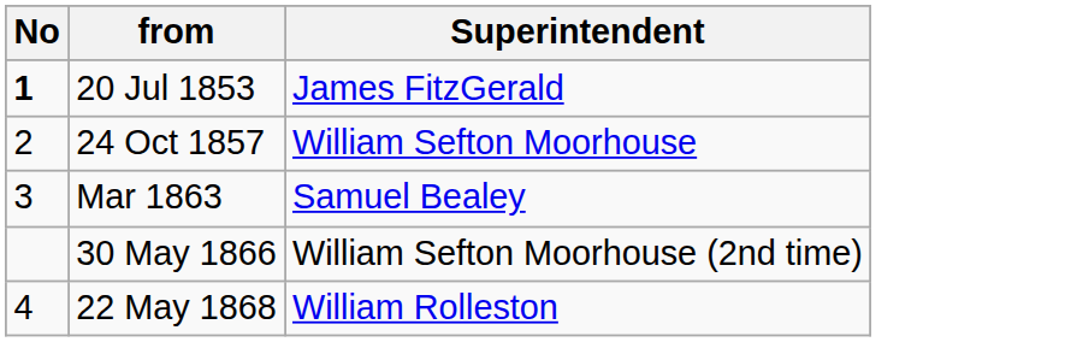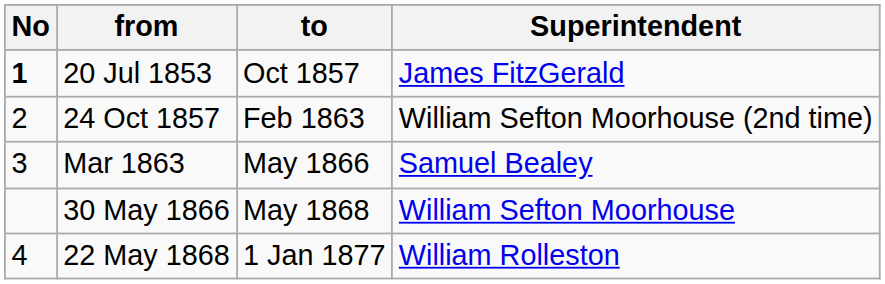 <table class="wikitable">
 <tr>
 <th>No</th>
 <th>from</th>
+<th>to</th>
 <th>Superintendent</th>
 </tr>
 <tr>
 <td><strong>1</strong></td>
 <td>20 Jul 1853</td>
+<td>Oct 1857</td>
 <td><a href='#'>James FitzGerald</a></td>
 </tr>
 <tr>
 <td>2</td>
 <td>24 Oct 1857</td>
-<td><a href='#'>William Sefton Moorhouse</a></td>
+<td>Feb 1863</td>
+<td>William Sefton Moorhouse (2nd time)</td>
 </tr>
 <tr>
 <td>3</td>
 <td>Mar 1863</td>
+<td>May 1866</td>
 <td><a href='#'>Samuel Bealey</a></td>
 </tr>
 <tr>
 <td></td>
 <td>30 May 1866</td>
-<td>William Sefton Moorhouse (2nd time)</td>
+<td>May 1868</td>
+<td><a href='#'>William Sefton Moorhouse</a></td>
 </tr>
 <tr>
 <td>4</td>
 <td>22 May 1868</td>
+<td>1 Jan 1877</td>
 <td><a href='#'>William Rolleston</a></td>
 </tr>
 </table>
